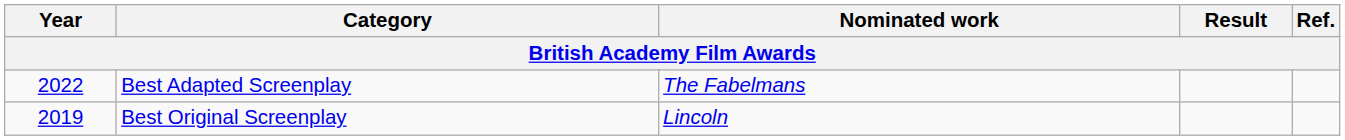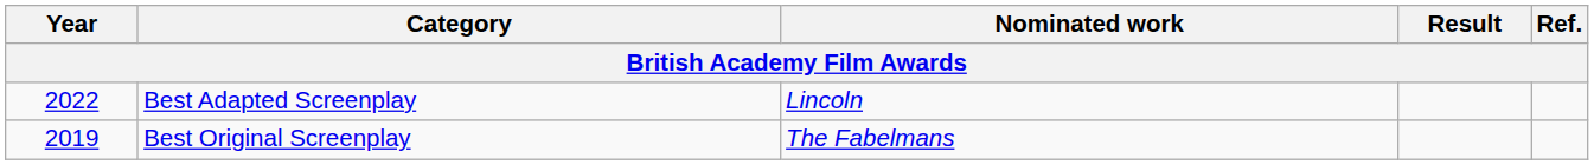 <table class=wikitable>
 <tr>
 <th scope="col" style="width:5em;">Year</th>
 <th scope="col" style="width:26em;">Category</th>
 <th scope="col" style="width:25em;">Nominated work</th>
 <th scope="col" style="width:5em;">Result</th>
 <th>Ref.</th>
 </tr>
 <tr>
 <th colspan=5><a href='#'>British Academy Film Awards</a></th>
 </tr>
 <tr>
 <td style="text-align:center;"><a href='#'>2022</a></td>
 <td><a href='#'>Best Adapted Screenplay</a></td>
-<td><em><a href='#'>The Fabelmans</a></em></td>
+<td><em><a href='#'>Lincoln</a></em></td>
 <td></td>
 <td></td>
 </tr>
 <tr>
 <td style="text-align:center;"><a href='#'>2019</a></td>
 <td><a href='#'>Best Original Screenplay</a></td>
-<td><em><a href='#'>Lincoln</a></em></td>
+<td><em><a href='#'>The Fabelmans</a></em></td>
 <td></td>
 <td></td>
 </tr>
 </table>
